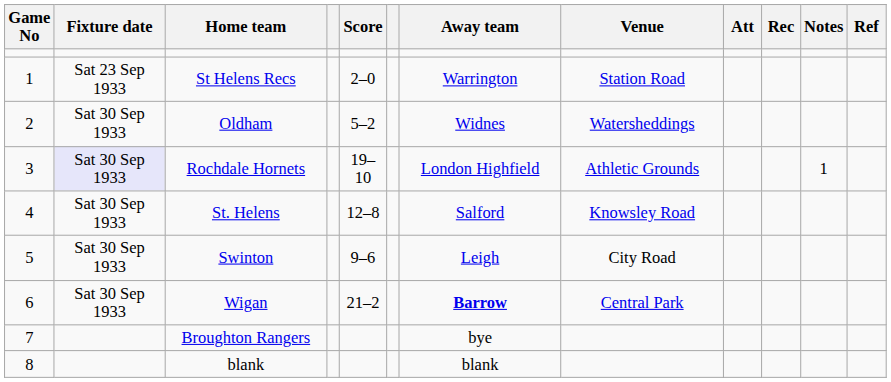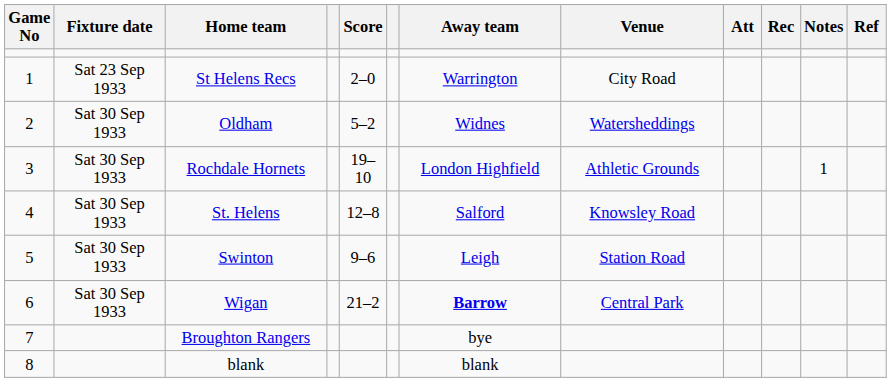 <table class="wikitable" style="text-align:center;">
 <tr>
 <th width=20 abbr="No">Game No</th>
 <th width=100 abbr="Date">Fixture date</th>
 <th width=150 abbr="Home team">Home team</th>
 <th width=5 abbr="space"></th>
 <th width=20 abbr="Score">Score</th>
 <th width=5 abbr="space"></th>
 <th width=150 abbr="Away team">Away team</th>
 <th width=150 abbr="Venue">Venue</th>
 <th width=30 abbr="Att">Att</th>
 <th width=30 abbr="Rec">Rec</th>
 <th width=20 abbr="Notes">Notes</th>
 <th width=30 abbr="Ref">Ref</th>
 </tr>
 <tr>
 <td></td>
 <td></td>
 <td></td>
 <td></td>
 <td></td>
 <td></td>
 <td></td>
 <td></td>
 <td></td>
 <td></td>
 <td></td>
 </tr>
 <tr>
 <td>1</td>
 <td>Sat 23 Sep 1933</td>
 <td><a href='#'>St Helens Recs</a></td>
 <td></td>
 <td>2–0</td>
 <td></td>
 <td><a href='#'>Warrington</a></td>
-<td><a href='#'>Station Road</a></td>
+<td>City Road</td>
 <td></td>
 <td></td>
 <td></td>
 <td></td>
 </tr>
 <tr>
 <td>2</td>
 <td>Sat 30 Sep 1933</td>
 <td><a href='#'>Oldham</a></td>
 <td></td>
 <td>5–2</td>
 <td></td>
 <td><a href='#'>Widnes</a></td>
 <td><a href='#'>Watersheddings</a></td>
 <td></td>
 <td></td>
 <td></td>
 <td></td>
 </tr>
 <tr>
 <td>3</td>
-<td style="background: lavender;">Sat 30 Sep 1933</td>
+<td>Sat 30 Sep 1933</td>
 <td><a href='#'>Rochdale Hornets</a></td>
 <td></td>
 <td>19–10</td>
 <td></td>
 <td><a href='#'>London Highfield</a></td>
 <td><a href='#'>Athletic Grounds</a></td>
 <td></td>
 <td></td>
 <td>1</td>
 <td></td>
 </tr>
 <tr>
 <td>4</td>
 <td>Sat 30 Sep 1933</td>
 <td><a href='#'>St. Helens</a></td>
 <td></td>
 <td>12–8</td>
 <td></td>
 <td><a href='#'>Salford</a></td>
 <td><a href='#'>Knowsley Road</a></td>
 <td></td>
 <td></td>
 <td></td>
 <td></td>
 </tr>
 <tr>
 <td>5</td>
 <td>Sat 30 Sep 1933</td>
 <td><a href='#'>Swinton</a></td>
 <td></td>
 <td>9–6</td>
 <td></td>
 <td><a href='#'>Leigh</a></td>
-<td>City Road</td>
+<td><a href='#'>Station Road</a></td>
 <td></td>
 <td></td>
 <td></td>
 <td></td>
 </tr>
 <tr>
 <td>6</td>
 <td>Sat 30 Sep 1933</td>
 <td><a href='#'>Wigan</a></td>
 <td></td>
 <td>21–2</td>
 <td></td>
 <td><strong><a href='#'>Barrow</a></strong></td>
 <td><a href='#'>Central Park</a></td>
 <td></td>
 <td></td>
 <td></td>
 <td></td>
 </tr>
 <tr>
 <td>7</td>
 <td></td>
 <td><a href='#'>Broughton Rangers</a></td>
 <td></td>
 <td></td>
 <td></td>
 <td>bye</td>
 <td></td>
 <td></td>
 <td></td>
 <td></td>
 <td></td>
 </tr>
 <tr>
 <td>8</td>
 <td></td>
 <td>blank</td>
 <td></td>
 <td></td>
 <td></td>
 <td>blank</td>
 <td></td>
 <td></td>
 <td></td>
 <td></td>
 <td></td>
 </tr>
 </table>
